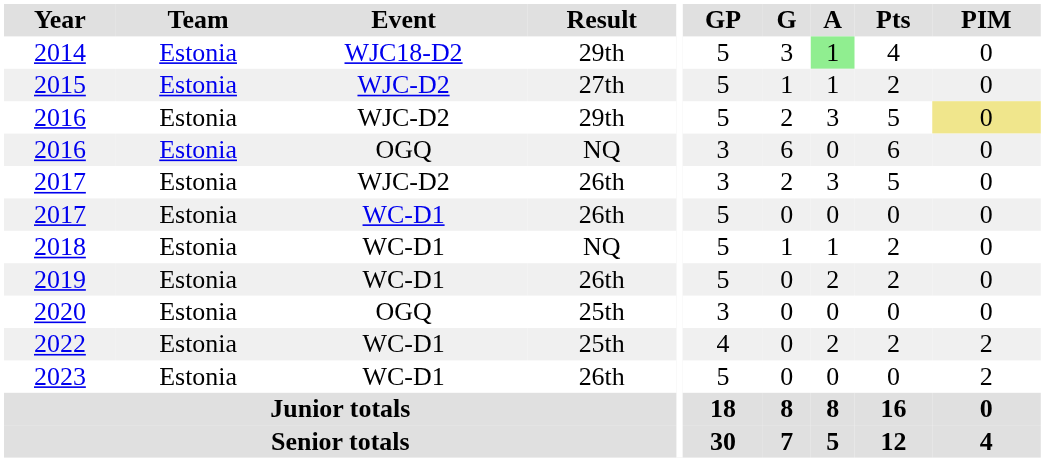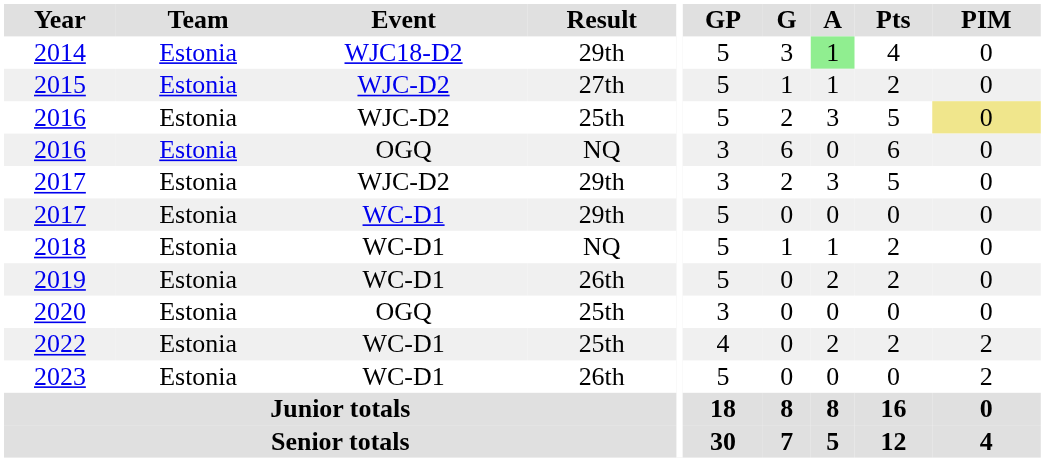 <table border="0" cellpadding="1" cellspacing="0" style="text-align:center; width:40em">
 <tr ALIGN="center" bgcolor="#e0e0e0">
 <th>Year</th>
 <th>Team</th>
 <th>Event</th>
 <th>Result</th>
 <th rowspan="99" bgcolor="#ffffff"></th>
 <th>GP</th>
 <th>G</th>
 <th>A</th>
 <th>Pts</th>
 <th>PIM</th>
 </tr>
 <tr>
 <td><a href='#'>2014</a></td>
 <td><a href='#'>Estonia</a></td>
 <td><a href='#'>WJC18-D2</a></td>
 <td>29th</td>
 <td>5</td>
 <td>3</td>
 <td style="background: lightgreen;">1</td>
 <td>4</td>
 <td>0</td>
 </tr>
 <tr bgcolor="#f0f0f0">
 <td><a href='#'>2015</a></td>
 <td><a href='#'>Estonia</a></td>
 <td><a href='#'>WJC-D2</a></td>
 <td>27th</td>
 <td>5</td>
 <td>1</td>
 <td>1</td>
 <td>2</td>
 <td>0</td>
 </tr>
 <tr>
 <td><a href='#'>2016</a></td>
 <td>Estonia</td>
 <td>WJC-D2</td>
-<td>29th</td>
+<td>25th</td>
 <td>5</td>
 <td>2</td>
 <td>3</td>
 <td>5</td>
 <td style="background: khaki;">0</td>
 </tr>
 <tr bgcolor="#f0f0f0">
 <td><a href='#'>2016</a></td>
 <td><a href='#'>Estonia</a></td>
 <td>OGQ</td>
 <td>NQ</td>
 <td>3</td>
 <td>6</td>
 <td>0</td>
 <td>6</td>
 <td>0</td>
 </tr>
 <tr>
 <td><a href='#'>2017</a></td>
 <td>Estonia</td>
 <td>WJC-D2</td>
-<td>26th</td>
+<td>29th</td>
 <td>3</td>
 <td>2</td>
 <td>3</td>
 <td>5</td>
 <td>0</td>
 </tr>
 <tr bgcolor="#f0f0f0">
 <td><a href='#'>2017</a></td>
 <td>Estonia</td>
 <td><a href='#'>WC-D1</a></td>
-<td>26th</td>
+<td>29th</td>
 <td>5</td>
 <td>0</td>
 <td>0</td>
 <td>0</td>
 <td>0</td>
 </tr>
 <tr>
 <td><a href='#'>2018</a></td>
 <td>Estonia</td>
 <td>WC-D1</td>
 <td>NQ</td>
 <td>5</td>
 <td>1</td>
 <td>1</td>
 <td>2</td>
 <td>0</td>
 </tr>
 <tr bgcolor="#f0f0f0">
 <td><a href='#'>2019</a></td>
 <td>Estonia</td>
 <td>WC-D1</td>
 <td>26th</td>
 <td>5</td>
 <td>0</td>
 <td>2</td>
 <td>2</td>
 <td>0</td>
 </tr>
 <tr>
 <td><a href='#'>2020</a></td>
 <td>Estonia</td>
 <td>OGQ</td>
 <td>25th</td>
 <td>3</td>
 <td>0</td>
 <td>0</td>
 <td>0</td>
 <td>0</td>
 </tr>
 <tr bgcolor="#f0f0f0">
 <td><a href='#'>2022</a></td>
 <td>Estonia</td>
 <td>WC-D1</td>
 <td>25th</td>
 <td>4</td>
 <td>0</td>
 <td>2</td>
 <td>2</td>
 <td>2</td>
 </tr>
 <tr>
 <td><a href='#'>2023</a></td>
 <td>Estonia</td>
 <td>WC-D1</td>
 <td>26th</td>
 <td>5</td>
 <td>0</td>
 <td>0</td>
 <td>0</td>
 <td>2</td>
 </tr>
 <tr bgcolor="#e0e0e0">
 <th colspan="4">Junior totals</th>
 <th>18</th>
 <th>8</th>
 <th>8</th>
 <th>16</th>
 <th>0</th>
 </tr>
 <tr bgcolor="#e0e0e0">
 <th colspan="4">Senior totals</th>
 <th>30</th>
 <th>7</th>
 <th>5</th>
 <th>12</th>
 <th>4</th>
 </tr>
 </table>
